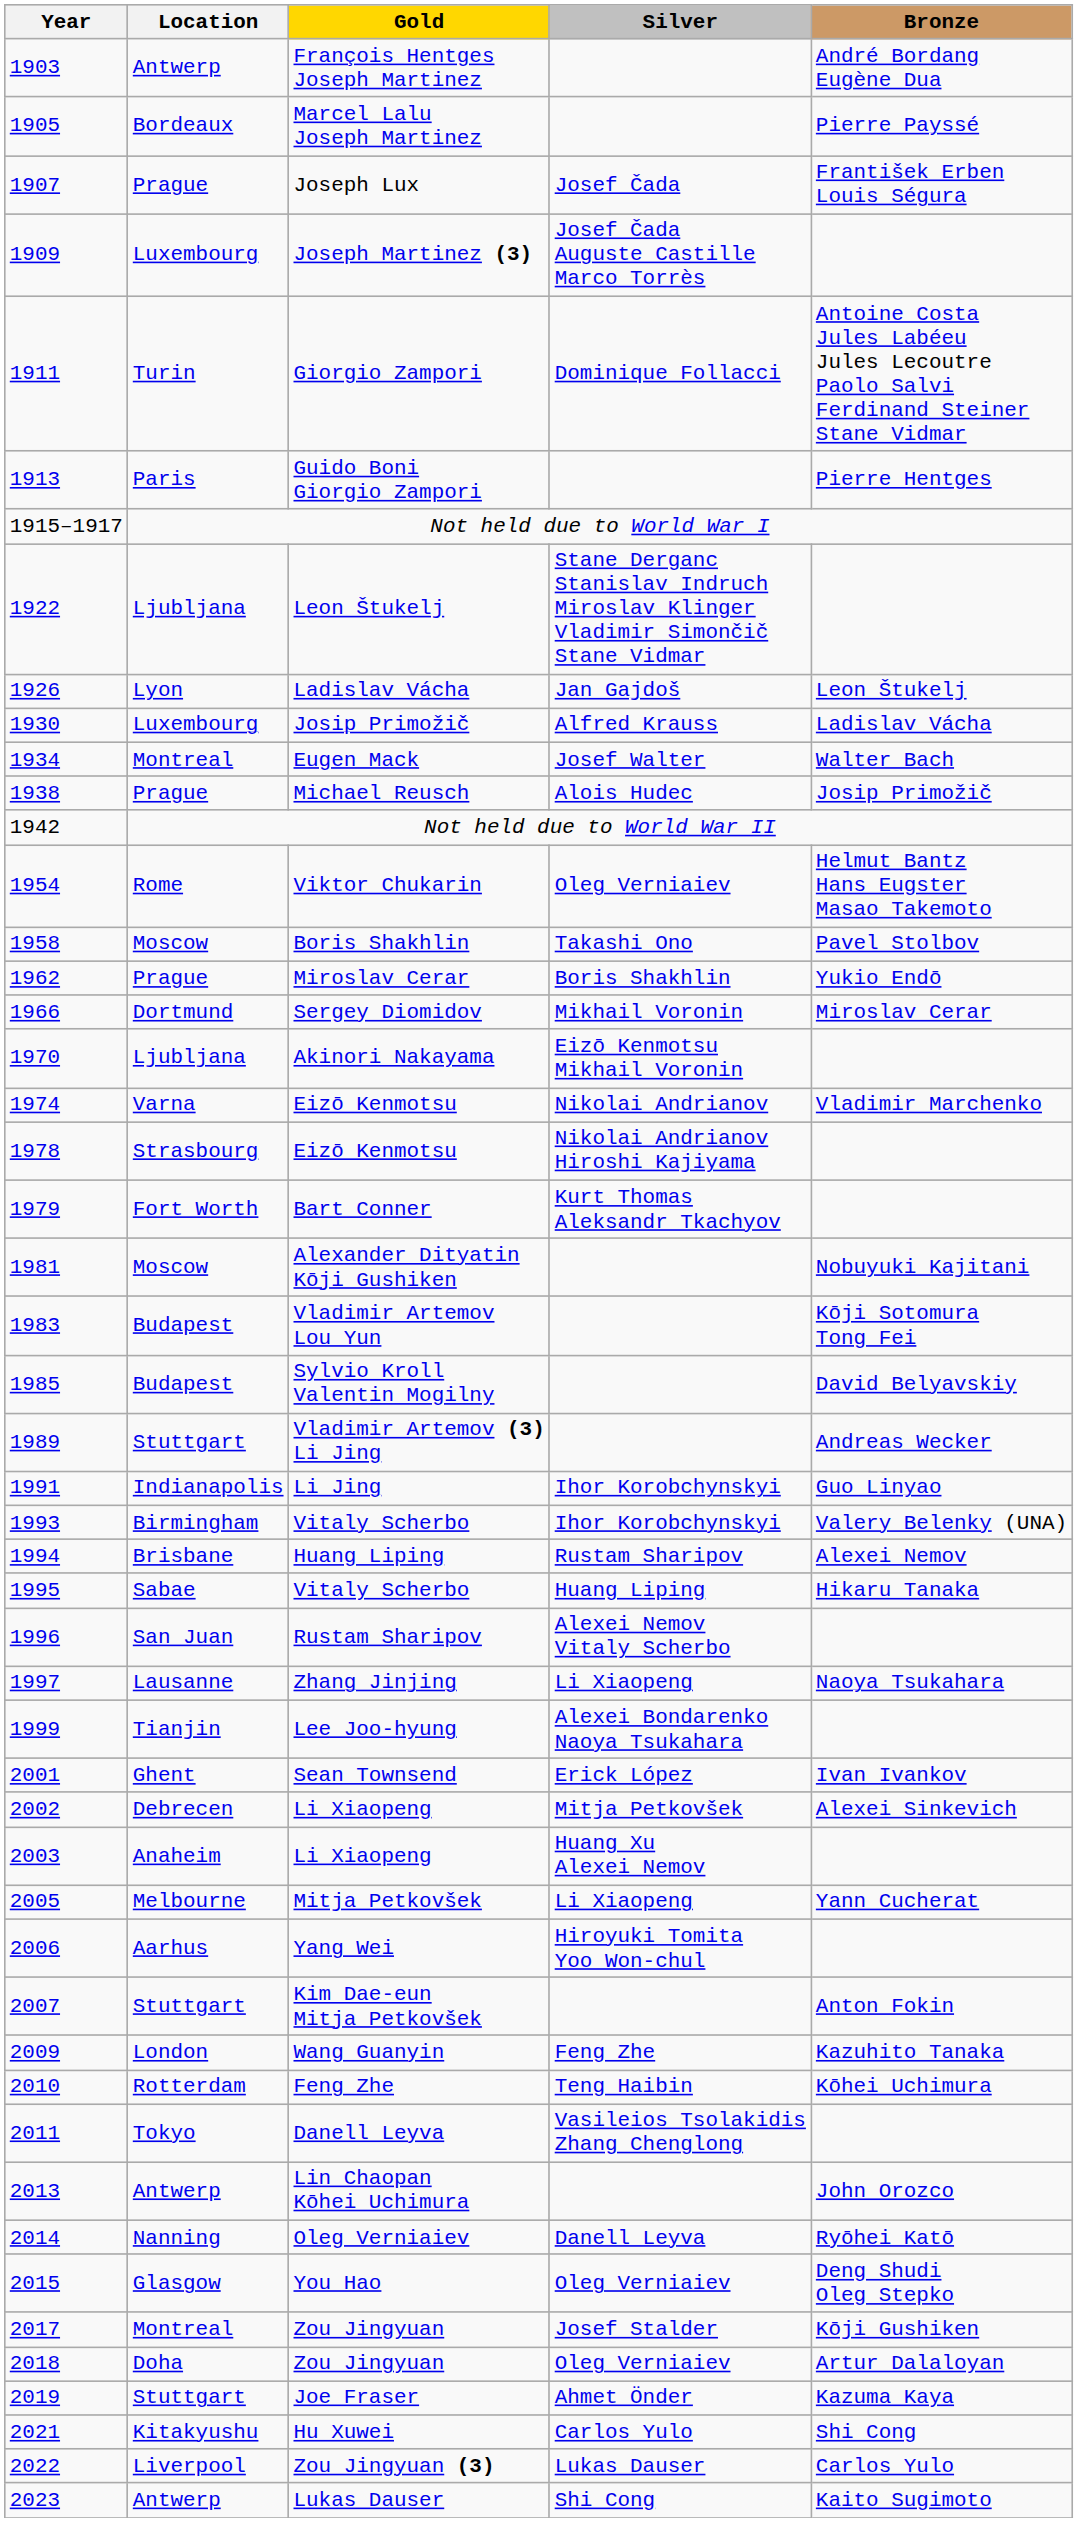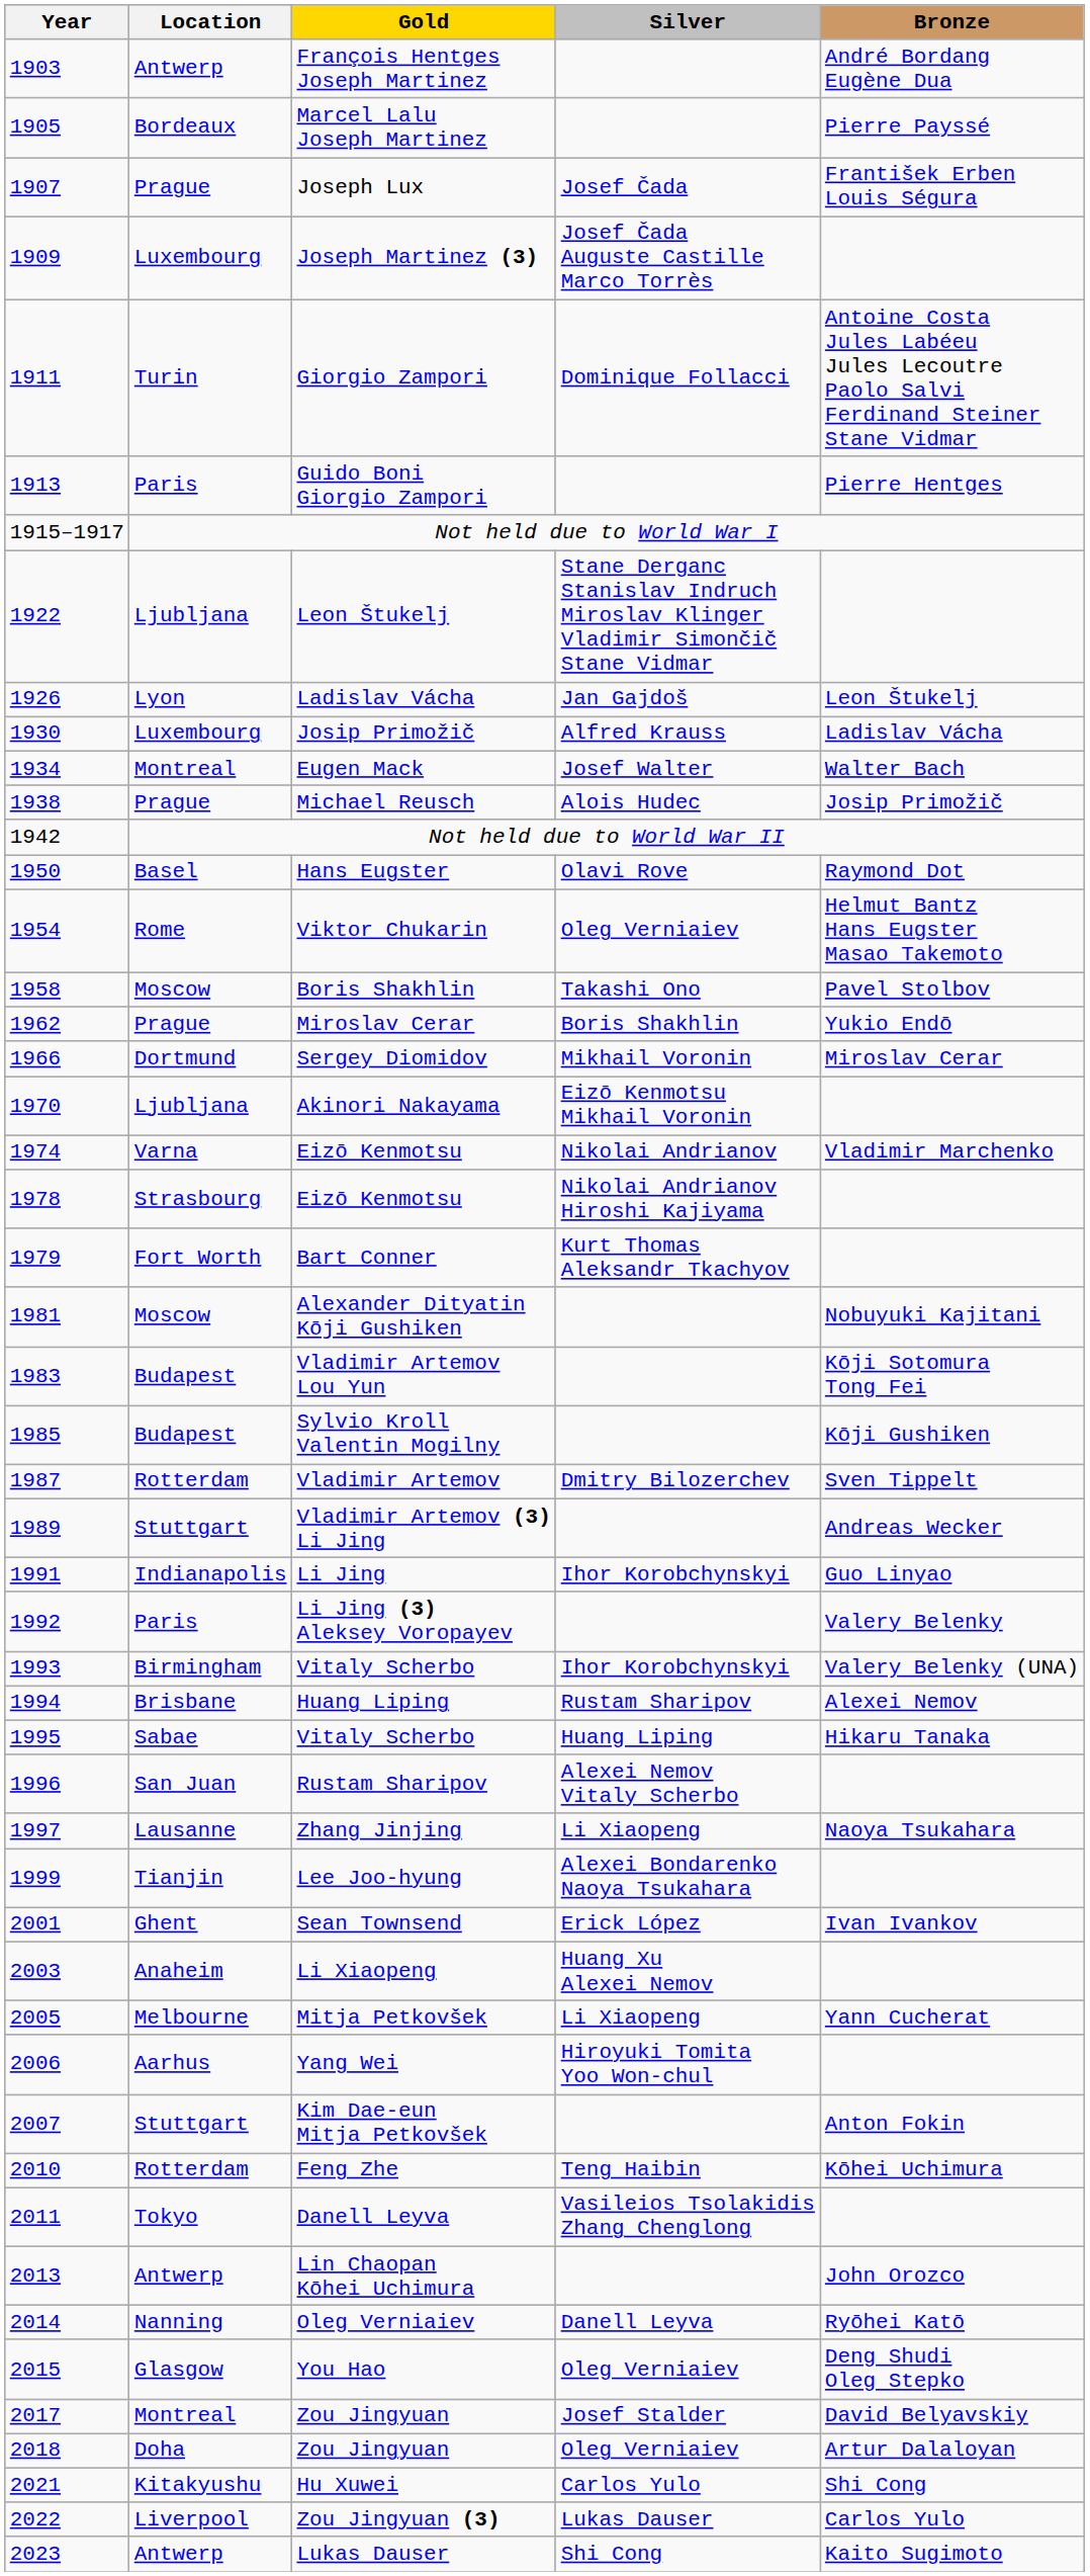 <table class="wikitable">
 <tr>
 <th>Year</th>
 <th>Location</th>
 <th style="background-color:gold;">Gold</th>
 <th style="background-color:silver;">Silver</th>
 <th style="background-color:#cc9966;">Bronze</th>
 </tr>
 <tr>
 <td><a href='#'>1903</a></td>
 <td> <a href='#'>Antwerp</a></td>
 <td> <a href='#'>François Hentges</a> <br>  <a href='#'>Joseph Martinez</a></td>
 <td></td>
 <td> <a href='#'>André Bordang</a> <br>  <a href='#'>Eugène Dua</a></td>
 </tr>
 <tr>
 <td><a href='#'>1905</a></td>
 <td> <a href='#'>Bordeaux</a></td>
 <td> <a href='#'>Marcel Lalu</a> <br>  <a href='#'>Joseph Martinez</a></td>
 <td></td>
 <td> <a href='#'>Pierre Payssé</a></td>
 </tr>
 <tr>
 <td><a href='#'>1907</a></td>
 <td> <a href='#'>Prague</a></td>
 <td> Joseph Lux</td>
 <td> <a href='#'>Josef Čada</a></td>
 <td> <a href='#'>František Erben</a> <br>  <a href='#'>Louis Ségura</a></td>
 </tr>
 <tr>
 <td><a href='#'>1909</a></td>
 <td> <a href='#'>Luxembourg</a></td>
 <td> <a href='#'>Joseph Martinez</a> <strong>(3)</strong></td>
 <td> <a href='#'>Josef Čada</a> <br>  <a href='#'>Auguste Castille</a> <br>  <a href='#'>Marco Torrès</a></td>
 <td></td>
 </tr>
 <tr>
 <td><a href='#'>1911</a></td>
 <td> <a href='#'>Turin</a></td>
 <td> <a href='#'>Giorgio Zampori</a></td>
 <td> <a href='#'>Dominique Follacci</a></td>
 <td> <a href='#'>Antoine Costa</a> <br>  <a href='#'>Jules Labéeu</a> <br>  Jules Lecoutre <br>  <a href='#'>Paolo Salvi</a> <br>  <a href='#'>Ferdinand Steiner</a> <br>  <a href='#'>Stane Vidmar</a></td>
 </tr>
 <tr>
 <td><a href='#'>1913</a></td>
 <td> <a href='#'>Paris</a></td>
 <td> <a href='#'>Guido Boni</a> <br>  <a href='#'>Giorgio Zampori</a></td>
 <td></td>
 <td> <a href='#'>Pierre Hentges</a></td>
 </tr>
 <tr>
 <td>1915–1917</td>
 <td align="center" colspan="4"><em>Not held due to <a href='#'>World War I</a></em></td>
 </tr>
 <tr>
 <td><a href='#'>1922</a></td>
 <td> <a href='#'>Ljubljana</a></td>
 <td> <a href='#'>Leon Štukelj</a></td>
 <td> <a href='#'>Stane Derganc</a> <br>  <a href='#'>Stanislav Indruch</a> <br>  <a href='#'>Miroslav Klinger</a> <br>  <a href='#'>Vladimir Simončič</a> <br>  <a href='#'>Stane Vidmar</a></td>
 <td></td>
 </tr>
 <tr>
 <td><a href='#'>1926</a></td>
 <td> <a href='#'>Lyon</a></td>
 <td> <a href='#'>Ladislav Vácha</a></td>
 <td> <a href='#'>Jan Gajdoš</a></td>
 <td> <a href='#'>Leon Štukelj</a></td>
 </tr>
 <tr>
 <td><a href='#'>1930</a></td>
 <td> <a href='#'>Luxembourg</a></td>
 <td> <a href='#'>Josip Primožič</a></td>
 <td> <a href='#'>Alfred Krauss</a></td>
 <td> <a href='#'>Ladislav Vácha</a></td>
 </tr>
 <tr>
 <td><a href='#'>1934</a></td>
 <td> <a href='#'>Montreal</a></td>
 <td> <a href='#'>Eugen Mack</a></td>
 <td> <a href='#'>Josef Walter</a></td>
 <td> <a href='#'>Walter Bach</a></td>
 </tr>
 <tr>
 <td><a href='#'>1938</a></td>
 <td> <a href='#'>Prague</a></td>
 <td> <a href='#'>Michael Reusch</a></td>
 <td> <a href='#'>Alois Hudec</a></td>
 <td> <a href='#'>Josip Primožič</a></td>
 </tr>
 <tr>
 <td>1942</td>
 <td align="center" colspan="4"><em>Not held due to <a href='#'>World War II</a> </em></td>
 </tr>
 <tr>
+<td><a href='#'>1950</a></td>
+<td> <a href='#'>Basel</a></td>
+<td> <a href='#'>Hans Eugster</a></td>
+<td> <a href='#'>Olavi Rove</a></td>
+<td> <a href='#'>Raymond Dot</a></td>
+</tr>
+<tr>
 <td><a href='#'>1954</a></td>
 <td> <a href='#'>Rome</a></td>
 <td> <a href='#'>Viktor Chukarin</a></td>
 <td> <a href='#'>Oleg Verniaiev</a></td>
 <td> <a href='#'>Helmut Bantz</a> <br>  <a href='#'>Hans Eugster</a> <br>  <a href='#'>Masao Takemoto</a></td>
 </tr>
 <tr>
 <td><a href='#'>1958</a></td>
 <td> <a href='#'>Moscow</a></td>
 <td> <a href='#'>Boris Shakhlin</a></td>
 <td> <a href='#'>Takashi Ono</a></td>
 <td> <a href='#'>Pavel Stolbov</a></td>
 </tr>
 <tr>
 <td><a href='#'>1962</a></td>
 <td> <a href='#'>Prague</a></td>
 <td> <a href='#'>Miroslav Cerar</a></td>
 <td> <a href='#'>Boris Shakhlin</a></td>
 <td> <a href='#'>Yukio Endō</a></td>
 </tr>
 <tr>
 <td><a href='#'>1966</a></td>
 <td> <a href='#'>Dortmund</a></td>
 <td> <a href='#'>Sergey Diomidov</a></td>
 <td> <a href='#'>Mikhail Voronin</a></td>
 <td> <a href='#'>Miroslav Cerar</a></td>
 </tr>
 <tr>
 <td><a href='#'>1970</a></td>
 <td> <a href='#'>Ljubljana</a></td>
 <td> <a href='#'>Akinori Nakayama</a></td>
 <td> <a href='#'>Eizō Kenmotsu</a> <br>  <a href='#'>Mikhail Voronin</a></td>
 <td></td>
 </tr>
 <tr>
 <td><a href='#'>1974</a></td>
 <td> <a href='#'>Varna</a></td>
 <td> <a href='#'>Eizō Kenmotsu</a></td>
 <td> <a href='#'>Nikolai Andrianov</a></td>
 <td> <a href='#'>Vladimir Marchenko</a></td>
 </tr>
 <tr>
 <td><a href='#'>1978</a></td>
 <td> <a href='#'>Strasbourg</a></td>
 <td> <a href='#'>Eizō Kenmotsu</a></td>
 <td> <a href='#'>Nikolai Andrianov</a> <br>  <a href='#'>Hiroshi Kajiyama</a></td>
 <td></td>
 </tr>
 <tr>
 <td><a href='#'>1979</a></td>
 <td> <a href='#'>Fort Worth</a></td>
 <td> <a href='#'>Bart Conner</a></td>
 <td> <a href='#'>Kurt Thomas</a> <br>  <a href='#'>Aleksandr Tkachyov</a></td>
 <td></td>
 </tr>
 <tr>
 <td><a href='#'>1981</a></td>
 <td> <a href='#'>Moscow</a></td>
 <td> <a href='#'>Alexander Dityatin</a> <br>  <a href='#'>Kōji Gushiken</a></td>
 <td></td>
 <td> <a href='#'>Nobuyuki Kajitani</a></td>
 </tr>
 <tr>
 <td><a href='#'>1983</a></td>
 <td> <a href='#'>Budapest</a></td>
 <td> <a href='#'>Vladimir Artemov</a> <br>  <a href='#'>Lou Yun</a></td>
 <td></td>
 <td> <a href='#'>Kōji Sotomura</a> <br>  <a href='#'>Tong Fei</a></td>
 </tr>
 <tr>
 <td><a href='#'>1985</a></td>
 <td> <a href='#'>Budapest</a></td>
 <td> <a href='#'>Sylvio Kroll</a> <br>  <a href='#'>Valentin Mogilny</a></td>
 <td></td>
-<td> <a href='#'>David Belyavskiy</a></td>
+<td> <a href='#'>Kōji Gushiken</a></td>
+</tr>
+<tr>
+<td><a href='#'>1987</a></td>
+<td> <a href='#'>Rotterdam</a></td>
+<td> <a href='#'>Vladimir Artemov</a></td>
+<td> <a href='#'>Dmitry Bilozerchev</a></td>
+<td> <a href='#'>Sven Tippelt</a></td>
 </tr>
 <tr>
 <td><a href='#'>1989</a></td>
 <td> <a href='#'>Stuttgart</a></td>
 <td> <a href='#'>Vladimir Artemov</a> <strong>(3)</strong><br>  <a href='#'>Li Jing</a></td>
 <td></td>
 <td> <a href='#'>Andreas Wecker</a></td>
 </tr>
 <tr>
 <td><a href='#'>1991</a></td>
 <td> <a href='#'>Indianapolis</a></td>
 <td> <a href='#'>Li Jing</a></td>
 <td> <a href='#'>Ihor Korobchynskyi</a></td>
 <td> <a href='#'>Guo Linyao</a></td>
+</tr>
+<tr>
+<td><a href='#'>1992</a></td>
+<td> <a href='#'>Paris</a></td>
+<td> <a href='#'>Li Jing</a> <strong>(3)</strong><br>  <a href='#'>Aleksey Voropayev</a></td>
+<td></td>
+<td> <a href='#'>Valery Belenky</a></td>
 </tr>
 <tr>
 <td><a href='#'>1993</a></td>
 <td> <a href='#'>Birmingham</a></td>
 <td> <a href='#'>Vitaly Scherbo</a></td>
 <td> <a href='#'>Ihor Korobchynskyi</a></td>
 <td><a href='#'>Valery Belenky</a> (UNA) </td>
 </tr>
 <tr>
 <td><a href='#'>1994</a></td>
 <td> <a href='#'>Brisbane</a></td>
 <td> <a href='#'>Huang Liping</a></td>
 <td> <a href='#'>Rustam Sharipov</a></td>
 <td> <a href='#'>Alexei Nemov</a></td>
 </tr>
 <tr>
 <td><a href='#'>1995</a></td>
 <td> <a href='#'>Sabae</a></td>
 <td> <a href='#'>Vitaly Scherbo</a></td>
 <td> <a href='#'>Huang Liping</a></td>
 <td> <a href='#'>Hikaru Tanaka</a></td>
 </tr>
 <tr>
 <td><a href='#'>1996</a></td>
 <td> <a href='#'>San Juan</a></td>
 <td> <a href='#'>Rustam Sharipov</a></td>
 <td> <a href='#'>Alexei Nemov</a> <br>  <a href='#'>Vitaly Scherbo</a></td>
 <td></td>
 </tr>
 <tr>
 <td><a href='#'>1997</a></td>
 <td> <a href='#'>Lausanne</a></td>
 <td> <a href='#'>Zhang Jinjing</a></td>
 <td> <a href='#'>Li Xiaopeng</a></td>
 <td> <a href='#'>Naoya Tsukahara</a></td>
 </tr>
 <tr>
 <td><a href='#'>1999</a></td>
 <td> <a href='#'>Tianjin</a></td>
 <td> <a href='#'>Lee Joo-hyung</a></td>
 <td> <a href='#'>Alexei Bondarenko</a> <br>  <a href='#'>Naoya Tsukahara</a></td>
 <td></td>
 </tr>
 <tr>
 <td><a href='#'>2001</a></td>
 <td> <a href='#'>Ghent</a></td>
 <td> <a href='#'>Sean Townsend</a></td>
 <td> <a href='#'>Erick López</a></td>
 <td> <a href='#'>Ivan Ivankov</a></td>
 </tr>
 <tr>
-<td><a href='#'>2002</a></td>
-<td> <a href='#'>Debrecen</a></td>
-<td> <a href='#'>Li Xiaopeng</a></td>
-<td> <a href='#'>Mitja Petkovšek</a></td>
-<td> <a href='#'>Alexei Sinkevich</a></td>
-</tr>
-<tr>
 <td><a href='#'>2003</a></td>
 <td> <a href='#'>Anaheim</a></td>
 <td> <a href='#'>Li Xiaopeng</a></td>
 <td> <a href='#'>Huang Xu</a> <br>  <a href='#'>Alexei Nemov</a></td>
 <td></td>
 </tr>
 <tr>
 <td><a href='#'>2005</a></td>
 <td> <a href='#'>Melbourne</a></td>
 <td> <a href='#'>Mitja Petkovšek</a></td>
 <td> <a href='#'>Li Xiaopeng</a></td>
 <td> <a href='#'>Yann Cucherat</a></td>
 </tr>
 <tr>
 <td><a href='#'>2006</a></td>
 <td> <a href='#'>Aarhus</a></td>
 <td> <a href='#'>Yang Wei</a></td>
 <td> <a href='#'>Hiroyuki Tomita</a> <br>  <a href='#'>Yoo Won-chul</a></td>
 <td></td>
 </tr>
 <tr>
 <td><a href='#'>2007</a></td>
 <td> <a href='#'>Stuttgart</a></td>
 <td> <a href='#'>Kim Dae-eun</a> <br>  <a href='#'>Mitja Petkovšek</a></td>
 <td></td>
 <td> <a href='#'>Anton Fokin</a></td>
-</tr>
-<tr>
-<td><a href='#'>2009</a></td>
-<td> <a href='#'>London</a></td>
-<td> <a href='#'>Wang Guanyin</a></td>
-<td> <a href='#'>Feng Zhe</a></td>
-<td> <a href='#'>Kazuhito Tanaka</a></td>
 </tr>
 <tr>
 <td><a href='#'>2010</a></td>
 <td> <a href='#'>Rotterdam</a></td>
 <td> <a href='#'>Feng Zhe</a></td>
 <td> <a href='#'>Teng Haibin</a></td>
 <td> <a href='#'>Kōhei Uchimura</a></td>
 </tr>
 <tr>
 <td><a href='#'>2011</a></td>
 <td> <a href='#'>Tokyo</a></td>
 <td> <a href='#'>Danell Leyva</a></td>
 <td> <a href='#'>Vasileios Tsolakidis</a> <br>  <a href='#'>Zhang Chenglong</a></td>
 <td></td>
 </tr>
 <tr>
 <td><a href='#'>2013</a></td>
 <td> <a href='#'>Antwerp</a></td>
 <td> <a href='#'>Lin Chaopan</a> <br>  <a href='#'>Kōhei Uchimura</a></td>
 <td></td>
 <td> <a href='#'>John Orozco</a></td>
 </tr>
 <tr>
 <td><a href='#'>2014</a><br></td>
 <td> <a href='#'>Nanning</a></td>
 <td> <a href='#'>Oleg Verniaiev</a></td>
 <td> <a href='#'>Danell Leyva</a></td>
 <td> <a href='#'>Ryōhei Katō</a></td>
 </tr>
 <tr>
 <td><a href='#'>2015</a><br></td>
 <td> <a href='#'>Glasgow</a></td>
 <td> <a href='#'>You Hao</a></td>
 <td> <a href='#'>Oleg Verniaiev</a></td>
 <td> <a href='#'>Deng Shudi</a> <br>  <a href='#'>Oleg Stepko</a></td>
 </tr>
 <tr>
 <td><a href='#'>2017</a></td>
 <td> <a href='#'>Montreal</a></td>
 <td> <a href='#'>Zou Jingyuan</a></td>
 <td> <a href='#'>Josef Stalder</a></td>
-<td> <a href='#'>Kōji Gushiken</a></td>
+<td> <a href='#'>David Belyavskiy</a></td>
 </tr>
 <tr>
 <td><a href='#'>2018</a></td>
 <td> <a href='#'>Doha</a></td>
 <td> <a href='#'>Zou Jingyuan</a></td>
 <td> <a href='#'>Oleg Verniaiev</a></td>
 <td> <a href='#'>Artur Dalaloyan</a></td>
-</tr>
-<tr>
-<td><a href='#'>2019</a></td>
-<td> <a href='#'>Stuttgart</a></td>
-<td> <a href='#'>Joe Fraser</a></td>
-<td> <a href='#'>Ahmet Önder</a></td>
-<td> <a href='#'>Kazuma Kaya</a></td>
 </tr>
 <tr>
 <td><a href='#'>2021</a></td>
 <td> <a href='#'>Kitakyushu</a></td>
 <td> <a href='#'>Hu Xuwei</a></td>
 <td> <a href='#'>Carlos Yulo</a></td>
 <td> <a href='#'>Shi Cong</a></td>
 </tr>
 <tr>
 <td><a href='#'>2022</a></td>
 <td> <a href='#'>Liverpool</a></td>
 <td> <a href='#'>Zou Jingyuan</a> <strong>(3)</strong></td>
 <td> <a href='#'>Lukas Dauser</a></td>
 <td> <a href='#'>Carlos Yulo</a></td>
 </tr>
 <tr>
 <td><a href='#'>2023</a></td>
 <td> <a href='#'>Antwerp</a></td>
 <td> <a href='#'>Lukas Dauser</a></td>
 <td> <a href='#'>Shi Cong</a></td>
 <td> <a href='#'>Kaito Sugimoto</a></td>
 </tr>
 </table>
